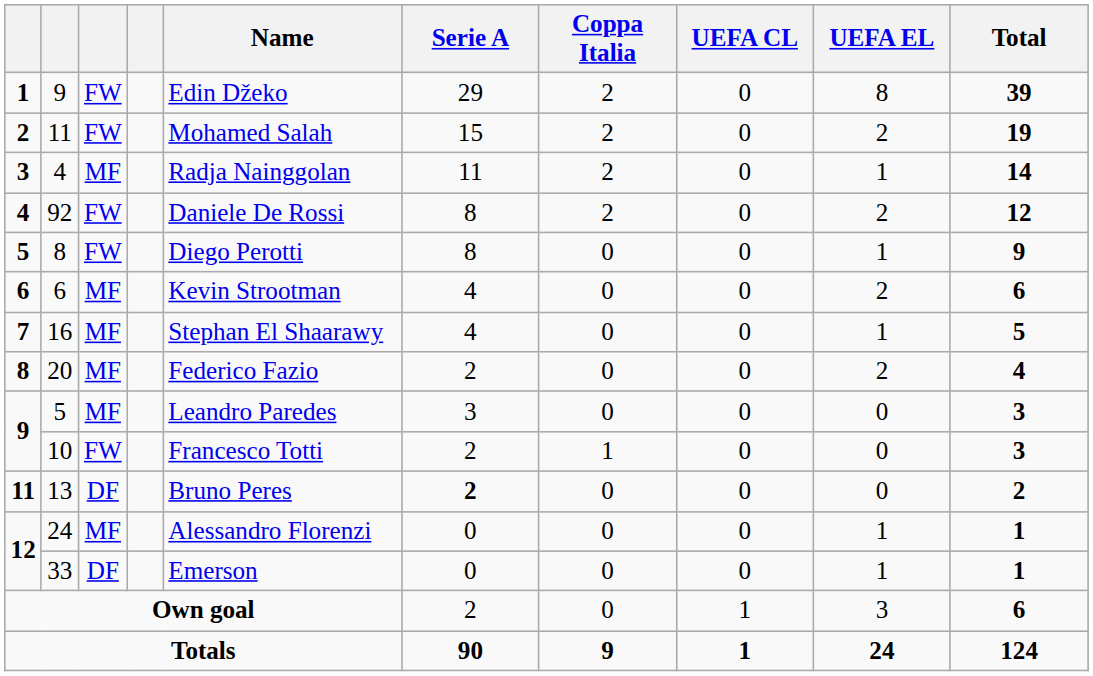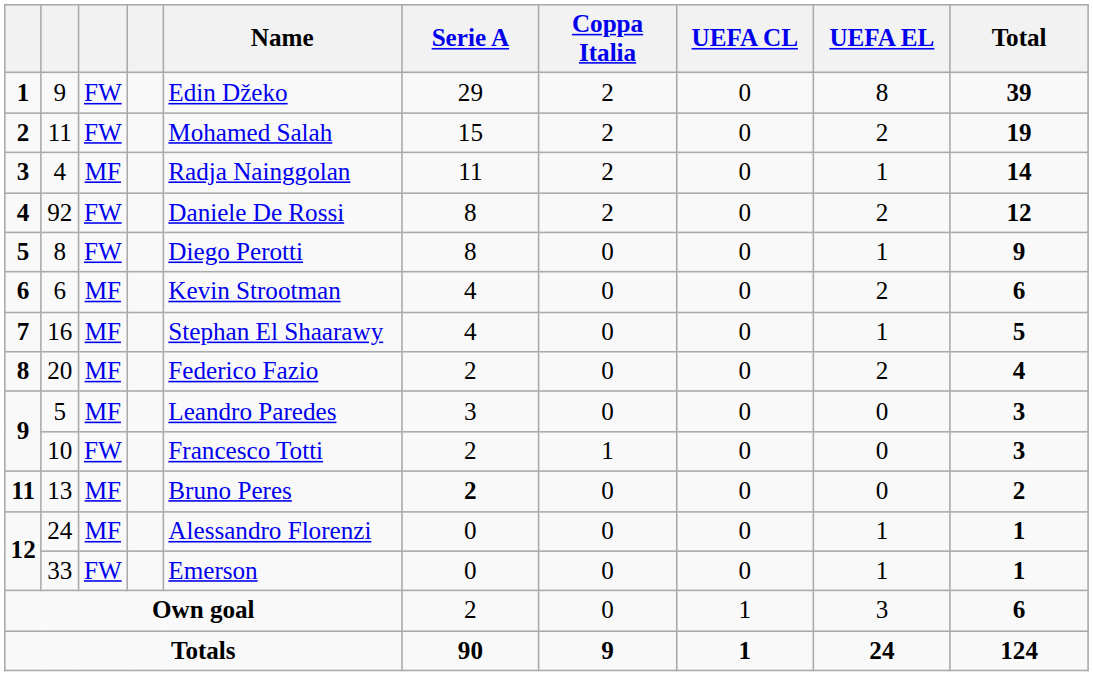 <table class="wikitable" style="text-align:center">
 <tr>
 <th width=15></th>
 <th width=15></th>
 <th width=15></th>
 <th width=15></th>
 <th width=145>Name</th>
 <th width=80><a href='#'>Serie A</a></th>
 <th width=80><a href='#'>Coppa Italia</a></th>
 <th width=80><a href='#'>UEFA CL</a></th>
 <th width=80><a href='#'>UEFA EL</a></th>
 <th width=80>Total</th>
 </tr>
 <tr>
 <td><strong>1</strong></td>
 <td>9</td>
 <td><a href='#'>FW</a></td>
 <td></td>
 <td align=left><a href='#'>Edin Džeko</a></td>
 <td>29</td>
 <td>2</td>
 <td>0</td>
 <td>8</td>
 <td><strong>39</strong></td>
 </tr>
 <tr>
 <td><strong>2</strong></td>
 <td>11</td>
 <td><a href='#'>FW</a></td>
 <td></td>
 <td align=left><a href='#'>Mohamed Salah</a></td>
 <td>15</td>
 <td>2</td>
 <td>0</td>
 <td>2</td>
 <td><strong>19</strong></td>
 </tr>
 <tr>
 <td><strong>3</strong></td>
 <td>4</td>
 <td><a href='#'>MF</a></td>
 <td></td>
 <td align=left><a href='#'>Radja Nainggolan</a></td>
 <td>11</td>
 <td>2</td>
 <td>0</td>
 <td>1</td>
 <td><strong>14</strong></td>
 </tr>
 <tr>
 <td><strong>4</strong></td>
 <td>92</td>
 <td><a href='#'>FW</a></td>
 <td></td>
 <td align=left><a href='#'>Daniele De Rossi</a></td>
 <td>8</td>
 <td>2</td>
 <td>0</td>
 <td>2</td>
 <td><strong>12</strong></td>
 </tr>
 <tr>
 <td><strong>5</strong></td>
 <td>8</td>
 <td><a href='#'>FW</a></td>
 <td></td>
 <td align=left><a href='#'>Diego Perotti</a></td>
 <td>8</td>
 <td>0</td>
 <td>0</td>
 <td>1</td>
 <td><strong>9</strong></td>
 </tr>
 <tr>
 <td><strong>6</strong></td>
 <td>6</td>
 <td><a href='#'>MF</a></td>
 <td></td>
 <td align=left><a href='#'>Kevin Strootman</a></td>
 <td>4</td>
 <td>0</td>
 <td>0</td>
 <td>2</td>
 <td><strong>6</strong></td>
 </tr>
 <tr>
 <td><strong>7</strong></td>
 <td>16</td>
 <td><a href='#'>MF</a></td>
 <td></td>
 <td align=left><a href='#'>Stephan El Shaarawy</a></td>
 <td>4</td>
 <td>0</td>
 <td>0</td>
 <td>1</td>
 <td><strong>5</strong></td>
 </tr>
 <tr>
 <td><strong>8</strong></td>
 <td>20</td>
 <td><a href='#'>MF</a></td>
 <td></td>
 <td align=left><a href='#'>Federico Fazio</a></td>
 <td>2</td>
 <td>0</td>
 <td>0</td>
 <td>2</td>
 <td><strong>4</strong></td>
 </tr>
 <tr>
 <td rowspan=2><strong>9</strong></td>
 <td>5</td>
 <td><a href='#'>MF</a></td>
 <td></td>
 <td align=left><a href='#'>Leandro Paredes</a></td>
 <td>3</td>
 <td>0</td>
 <td>0</td>
 <td>0</td>
 <td><strong>3</strong></td>
 </tr>
 <tr>
 <td>10</td>
 <td><a href='#'>FW</a></td>
 <td></td>
 <td align=left><a href='#'>Francesco Totti</a></td>
 <td>2</td>
 <td>1</td>
 <td>0</td>
 <td>0</td>
 <td><strong>3</strong></td>
 </tr>
 <tr>
 <td><strong>11</strong></td>
 <td>13</td>
-<td><a href='#'>DF</a></td>
+<td><a href='#'>MF</a></td>
 <td></td>
 <td align=left><a href='#'>Bruno Peres</a></td>
 <td><strong>2</strong></td>
 <td>0</td>
 <td>0</td>
 <td>0</td>
 <td><strong>2</strong></td>
 </tr>
 <tr>
 <td rowspan=2><strong>12</strong></td>
 <td>24</td>
 <td><a href='#'>MF</a></td>
 <td></td>
 <td align=left><a href='#'>Alessandro Florenzi</a></td>
 <td>0</td>
 <td>0</td>
 <td>0</td>
 <td>1</td>
 <td><strong>1</strong></td>
 </tr>
 <tr>
 <td>33</td>
-<td><a href='#'>DF</a></td>
+<td><a href='#'>FW</a></td>
 <td></td>
 <td align=left><a href='#'>Emerson</a></td>
 <td>0</td>
 <td>0</td>
 <td>0</td>
 <td>1</td>
 <td><strong>1</strong></td>
 </tr>
 <tr>
 <td colspan=5><strong>Own goal</strong></td>
 <td>2</td>
 <td>0</td>
 <td>1</td>
 <td>3</td>
 <td><strong>6</strong></td>
 </tr>
 <tr>
 <td colspan=5><strong>Totals</strong></td>
 <td><strong>90</strong></td>
 <td><strong>9</strong></td>
 <td><strong>1</strong></td>
 <td><strong>24</strong></td>
 <td><strong>124</strong></td>
 </tr>
 </table>
